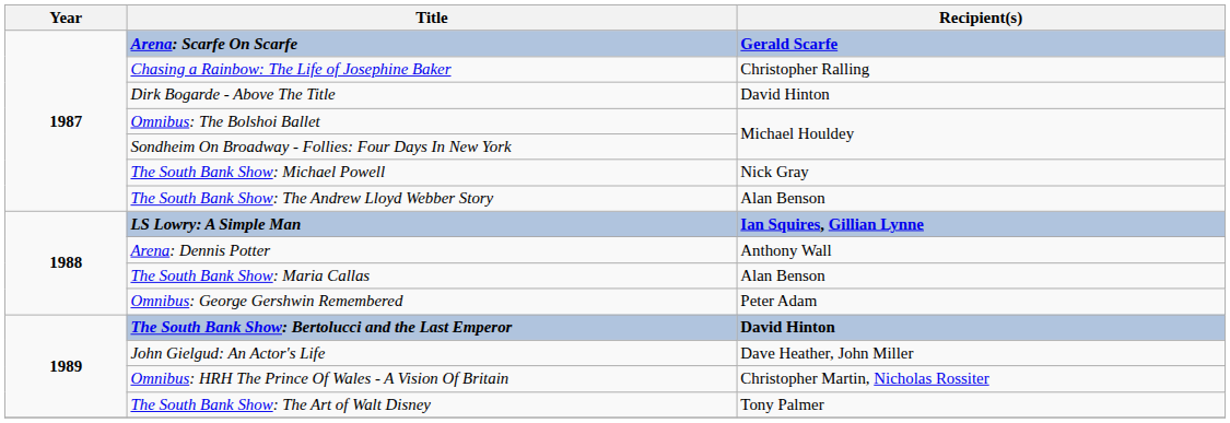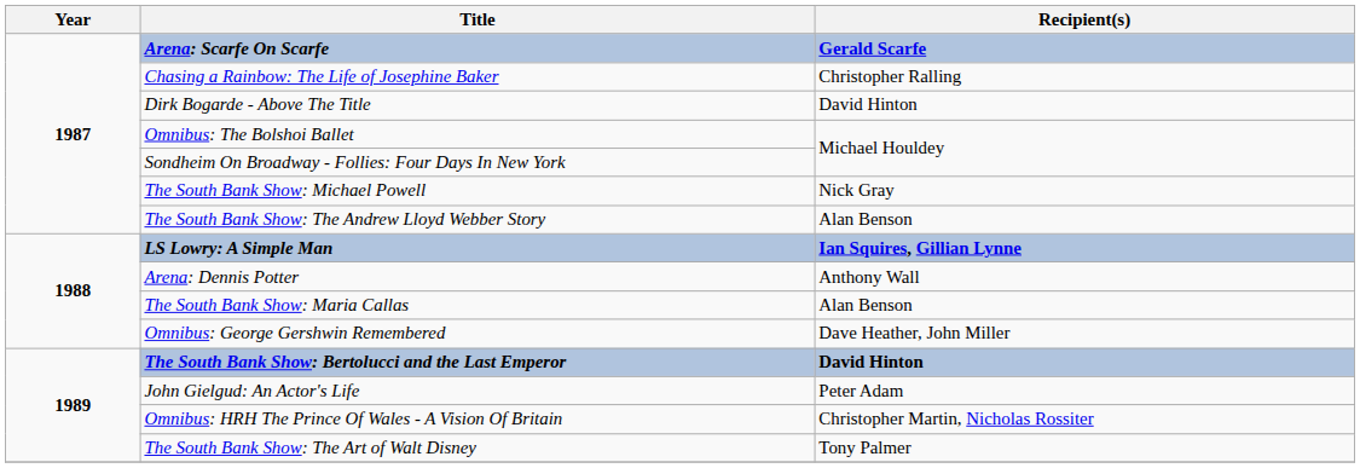 <table class="wikitable" width="95%">
 <tr>
 <th width=5%>Year</th>
 <th width=25%><strong>Title</strong></th>
 <th width=20%><strong>Recipient(s)</strong></th>
 </tr>
 <tr>
 <td rowspan="7" style="text-align:center;"><strong>1987</strong></td>
 <td style="background:#B0C4DE;"><strong><em><a href='#'>Arena</a>: Scarfe On Scarfe</em></strong></td>
 <td style="background:#B0C4DE;"><strong><a href='#'>Gerald Scarfe</a></strong></td>
 </tr>
 <tr>
 <td><em><a href='#'>Chasing a Rainbow: The Life of Josephine Baker</a></em></td>
 <td>Christopher Ralling</td>
 </tr>
 <tr>
 <td><em>Dirk Bogarde - Above The Title</em></td>
 <td>David Hinton</td>
 </tr>
 <tr>
 <td><em><a href='#'>Omnibus</a>: The Bolshoi Ballet</em></td>
 <td rowspan="2">Michael Houldey</td>
 </tr>
 <tr>
 <td><em>Sondheim On Broadway - Follies: Four Days In New York</em></td>
 </tr>
 <tr>
 <td><em><a href='#'>The South Bank Show</a>: Michael Powell</em></td>
 <td>Nick Gray</td>
 </tr>
 <tr>
 <td><em><a href='#'>The South Bank Show</a>: The Andrew Lloyd Webber Story</em></td>
 <td>Alan Benson</td>
 </tr>
 <tr>
 <td rowspan="4" style="text-align:center;"><strong>1988</strong></td>
 <td style="background:#B0C4DE;"><strong><em>LS Lowry: A Simple Man</em></strong></td>
 <td style="background:#B0C4DE;"><strong><a href='#'>Ian Squires</a>, <a href='#'>Gillian Lynne</a></strong></td>
 </tr>
 <tr>
 <td><em><a href='#'>Arena</a>: Dennis Potter</em></td>
 <td>Anthony Wall</td>
 </tr>
 <tr>
 <td><em><a href='#'>The South Bank Show</a>: Maria Callas</em></td>
 <td>Alan Benson</td>
 </tr>
 <tr>
 <td><em><a href='#'>Omnibus</a>: George Gershwin Remembered</em></td>
-<td>Peter Adam</td>
+<td>Dave Heather, John Miller</td>
 </tr>
 <tr>
 <td rowspan="4" style="text-align:center;"><strong>1989</strong></td>
 <td style="background:#B0C4DE;"><strong><em><a href='#'>The South Bank Show</a>: Bertolucci and the Last Emperor</em></strong></td>
 <td style="background:#B0C4DE;"><strong>David Hinton</strong></td>
 </tr>
 <tr>
 <td><em>John Gielgud: An Actor's Life</em></td>
-<td>Dave Heather, John Miller</td>
+<td>Peter Adam</td>
 </tr>
 <tr>
 <td><em><a href='#'>Omnibus</a>: HRH The Prince Of Wales - A Vision Of Britain</em></td>
 <td>Christopher Martin, <a href='#'>Nicholas Rossiter</a></td>
 </tr>
 <tr>
 <td><em><a href='#'>The South Bank Show</a>: The Art of Walt Disney</em></td>
 <td>Tony Palmer</td>
 </tr>
 <tr>
 </tr>
 </table>
